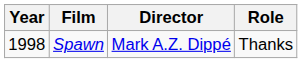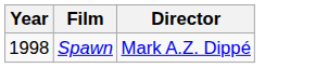 <table class="wikitable">
 <tr>
 <th>Year</th>
 <th>Film</th>
 <th>Director</th>
-<th>Role</th>
 </tr>
 <tr>
 <td>1998</td>
 <td><em><a href='#'>Spawn</a></em></td>
 <td><a href='#'>Mark A.Z. Dippé</a></td>
-<td>Thanks</td>
 </tr>
 </table>
